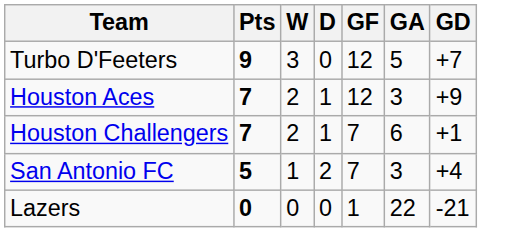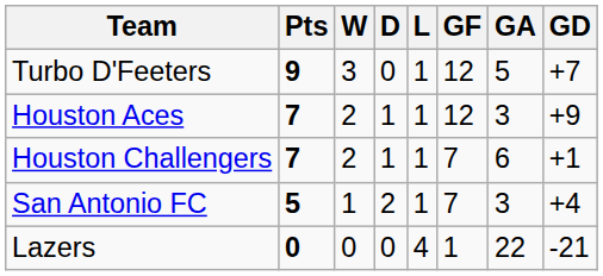 <table class="wikitable">
 <tr>
 <th>Team</th>
 <th>Pts</th>
 <th>W</th>
 <th>D</th>
+<th>L</th>
 <th>GF</th>
 <th>GA</th>
 <th>GD</th>
 </tr>
 <tr>
 <td>Turbo D'Feeters</td>
 <td><strong>9</strong></td>
 <td>3</td>
 <td>0</td>
+<td>1</td>
 <td>12</td>
 <td>5</td>
 <td>+7</td>
 </tr>
 <tr>
 <td><a href='#'>Houston Aces</a></td>
 <td><strong>7</strong></td>
 <td>2</td>
+<td>1</td>
 <td>1</td>
 <td>12</td>
 <td>3</td>
 <td>+9</td>
 </tr>
 <tr>
 <td><a href='#'>Houston Challengers</a></td>
 <td><strong>7</strong></td>
 <td>2</td>
 <td>1</td>
+<td>1</td>
 <td>7</td>
 <td>6</td>
 <td>+1</td>
 </tr>
 <tr>
 <td><a href='#'>San Antonio FC</a></td>
 <td><strong>5</strong></td>
 <td>1</td>
 <td>2</td>
+<td>1</td>
 <td>7</td>
 <td>3</td>
 <td>+4</td>
 </tr>
 <tr>
 <td>Lazers</td>
 <td><strong>0</strong></td>
 <td>0</td>
 <td>0</td>
+<td>4</td>
 <td>1</td>
 <td>22</td>
 <td>-21</td>
 </tr>
 </table>
